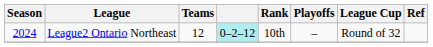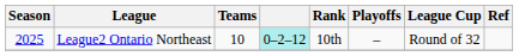 <table class="wikitable" style="text-align: center;">
 <tr>
 <th>Season</th>
 <th>League</th>
 <th>Teams</th>
 <th></th>
 <th>Rank</th>
 <th>Playoffs</th>
 <th>League Cup</th>
 <th>Ref</th>
 </tr>
 <tr>
-<td><a href='#'>2024</a></td>
+<td><a href='#'>2025</a></td>
 <td><a href='#'>League2 Ontario</a> Northeast</td>
-<td>12</td>
+<td>10</td>
 <td style="background: paleturquoise;">0–2–12</td>
 <td>10th</td>
 <td>–</td>
 <td>Round of 32</td>
 <td></td>
 </tr>
 <tr>
 </tr>
 </table>
